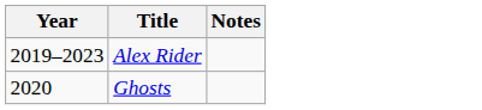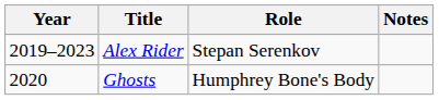 <table class="wikitable sortable">
 <tr>
 <th>Year</th>
 <th>Title</th>
+<th>Role</th>
 <th>Notes</th>
 </tr>
 <tr>
 <td>2019–2023</td>
 <td><em><a href='#'>Alex Rider</a></em></td>
+<td>Stepan Serenkov</td>
 <td></td>
 </tr>
 <tr>
 <td>2020</td>
 <td><em><a href='#'>Ghosts</a></em></td>
+<td>Humphrey Bone's Body</td>
 <td></td>
 </tr>
 </table>
